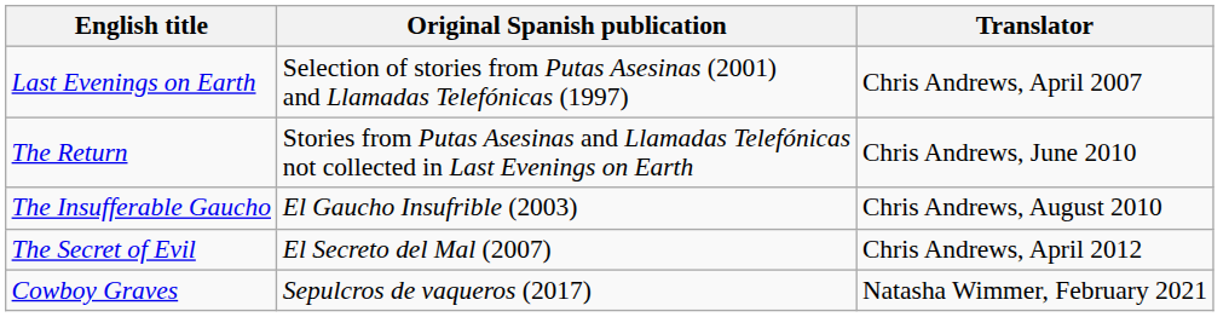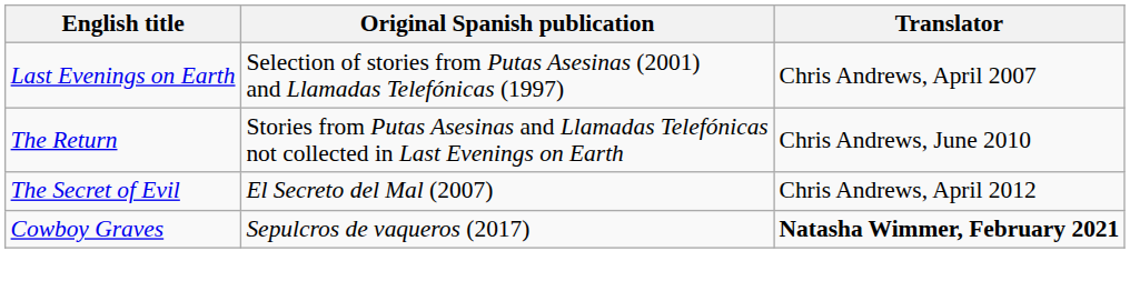 <table class="wikitable">
 <tr>
 <th>English title</th>
 <th>Original Spanish publication</th>
 <th>Translator</th>
 </tr>
 <tr>
 <td><em><a href='#'>Last Evenings on Earth</a></em></td>
 <td>Selection of stories from <em>Putas Asesinas</em> (2001)<br>and <em>Llamadas Telefónicas</em> (1997)</td>
 <td>Chris Andrews, April 2007</td>
 </tr>
 <tr>
 <td><em><a href='#'>The Return</a></em></td>
 <td>Stories from <em>Putas Asesinas</em> and <em>Llamadas Telefónicas</em><br>not collected in <em>Last Evenings on Earth</em></td>
 <td>Chris Andrews, June 2010</td>
 </tr>
 <tr>
-<td><em><a href='#'>The Insufferable Gaucho</a></em></td>
-<td><em>El Gaucho Insufrible</em> (2003)</td>
-<td>Chris Andrews, August 2010</td>
-</tr>
-<tr>
 <td><em><a href='#'>The Secret of Evil</a></em></td>
 <td><em>El Secreto del Mal</em> (2007)</td>
 <td>Chris Andrews, April 2012</td>
 </tr>
 <tr>
 <td><em><a href='#'>Cowboy Graves</a></em></td>
 <td><em>Sepulcros de vaqueros</em> (2017)</td>
-<td>Natasha Wimmer, February 2021</td>
+<td><strong>Natasha Wimmer, February 2021</strong></td>
 </tr>
 </table>
